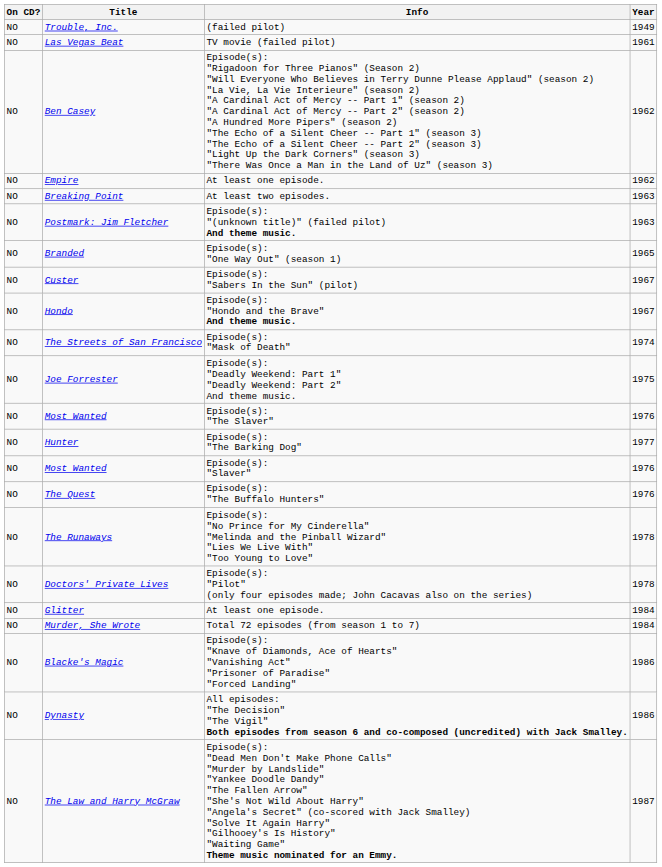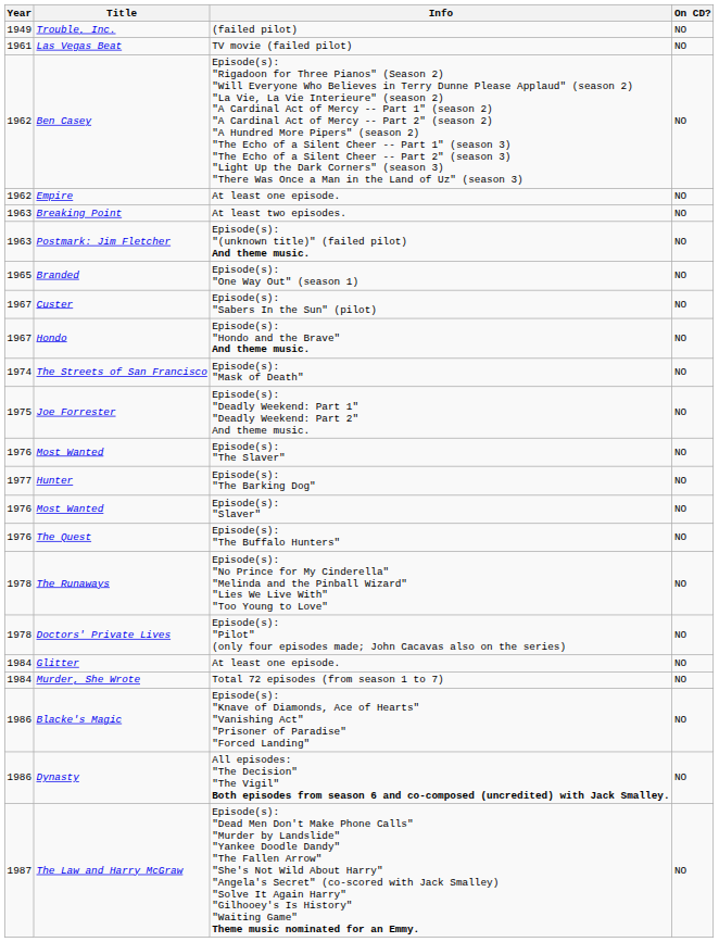 <table class="wikitable sortable">
 <tr>
-<th>On CD?</th>
+<th>Year</th>
 <th>Title</th>
 <th>Info</th>
-<th>Year</th>
+<th>On CD?</th>
 </tr>
 <tr>
-<td>NO</td>
+<td>1949</td>
 <td><em><a href='#'>Trouble, Inc.</a></em></td>
 <td>(failed pilot)</td>
-<td>1949</td>
+<td>NO</td>
 </tr>
 <tr>
-<td>NO</td>
+<td>1961</td>
 <td><em><a href='#'>Las Vegas Beat</a></em></td>
 <td>TV movie (failed pilot)</td>
-<td>1961</td>
+<td>NO</td>
 </tr>
 <tr>
-<td>NO</td>
+<td>1962</td>
 <td><em><a href='#'>Ben Casey</a></em></td>
 <td>Episode(s):<br>"Rigadoon for Three Pianos" (Season 2)<br>"Will Everyone Who Believes in Terry Dunne Please Applaud" (season 2)<br>"La Vie, La Vie Interieure" (season 2)<br>"A Cardinal Act of Mercy -- Part 1" (season 2)<br>"A Cardinal Act of Mercy -- Part 2" (season 2)<br>"A Hundred More Pipers" (season 2)<br>"The Echo of a Silent Cheer -- Part 1" (season 3)<br>"The Echo of a Silent Cheer -- Part 2" (season 3)<br>"Light Up the Dark Corners" (season 3)<br>"There Was Once a Man in the Land of Uz" (season 3)</td>
-<td>1962</td>
+<td>NO</td>
 </tr>
 <tr>
-<td>NO</td>
+<td>1962</td>
 <td><em><a href='#'>Empire</a></em></td>
 <td>At least one episode.</td>
-<td>1962</td>
+<td>NO</td>
 </tr>
 <tr>
-<td>NO</td>
+<td>1963</td>
 <td><em><a href='#'>Breaking Point</a></em></td>
 <td>At least two episodes.</td>
-<td>1963</td>
+<td>NO</td>
 </tr>
 <tr>
-<td>NO</td>
+<td>1963</td>
 <td><em><a href='#'>Postmark: Jim Fletcher</a></em></td>
 <td>Episode(s):<br>"(unknown title)" (failed pilot)<br><strong>And theme music.</strong></td>
-<td>1963</td>
+<td>NO</td>
 </tr>
 <tr>
-<td>NO</td>
+<td>1965</td>
 <td><em><a href='#'>Branded</a></em></td>
 <td>Episode(s):<br>"One Way Out" (season 1)</td>
-<td>1965</td>
+<td>NO</td>
 </tr>
 <tr>
-<td>NO</td>
+<td>1967</td>
 <td><em><a href='#'>Custer</a></em></td>
 <td>Episode(s):<br>"Sabers In the Sun" (pilot)</td>
-<td>1967</td>
+<td>NO</td>
 </tr>
 <tr>
-<td>NO</td>
+<td>1967</td>
 <td><em><a href='#'>Hondo</a></em></td>
 <td>Episode(s):<br>"Hondo and the Brave"<br><strong>And theme music.</strong></td>
-<td>1967</td>
+<td>NO</td>
 </tr>
 <tr>
-<td>NO</td>
+<td>1974</td>
 <td><em><a href='#'>The Streets of San Francisco</a></em></td>
 <td>Episode(s):<br>"Mask of Death"<br></td>
-<td>1974</td>
+<td>NO</td>
 </tr>
 <tr>
-<td>NO</td>
+<td>1975</td>
 <td><em><a href='#'>Joe Forrester</a></em></td>
 <td>Episode(s):<br>"Deadly Weekend: Part 1"<br>"Deadly Weekend: Part 2"<br>And theme music.</td>
-<td>1975</td>
+<td>NO</td>
 </tr>
 <tr>
-<td>NO</td>
+<td>1976</td>
 <td><em><a href='#'>Most Wanted</a></em></td>
 <td>Episode(s):<br>"The Slaver"</td>
-<td>1976</td>
+<td>NO</td>
 </tr>
 <tr>
-<td>NO</td>
+<td>1977</td>
 <td><em><a href='#'>Hunter</a></em></td>
 <td>Episode(s):<br>"The Barking Dog"</td>
-<td>1977</td>
+<td>NO</td>
 </tr>
 <tr>
-<td>NO</td>
+<td>1976</td>
 <td><em><a href='#'>Most Wanted</a></em></td>
 <td>Episode(s):<br>"Slaver"</td>
-<td>1976</td>
+<td>NO</td>
 </tr>
 <tr>
-<td>NO</td>
+<td>1976</td>
 <td><em><a href='#'>The Quest</a></em></td>
 <td>Episode(s):<br>"The Buffalo Hunters"</td>
-<td>1976</td>
+<td>NO</td>
 </tr>
 <tr>
-<td>NO</td>
+<td>1978</td>
 <td><em><a href='#'>The Runaways</a></em></td>
 <td>Episode(s):<br>"No Prince for My Cinderella"<br>"Melinda and the Pinball Wizard"<br>"Lies We Live With"<br>"Too Young to Love"</td>
-<td>1978</td>
+<td>NO</td>
 </tr>
 <tr>
-<td>NO</td>
+<td>1978</td>
 <td><em><a href='#'>Doctors' Private Lives</a></em></td>
 <td>Episode(s):<br>"Pilot"<br>(only four episodes made; John Cacavas also on the series)</td>
-<td>1978</td>
+<td>NO</td>
 </tr>
 <tr>
-<td>NO</td>
+<td>1984</td>
 <td><em><a href='#'>Glitter</a></em></td>
 <td>At least one episode.</td>
-<td>1984</td>
+<td>NO</td>
 </tr>
 <tr>
-<td>NO</td>
+<td>1984</td>
 <td><em><a href='#'>Murder, She Wrote</a></em></td>
 <td>Total 72 episodes (from season 1 to 7)</td>
-<td>1984</td>
+<td>NO</td>
 </tr>
 <tr>
-<td>NO</td>
+<td>1986</td>
 <td><em><a href='#'>Blacke's Magic</a></em></td>
 <td>Episode(s):<br>"Knave of Diamonds, Ace of Hearts"<br>"Vanishing Act"<br>"Prisoner of Paradise"<br>"Forced Landing"</td>
-<td>1986</td>
+<td>NO</td>
 </tr>
 <tr>
-<td>NO</td>
+<td>1986</td>
 <td><em><a href='#'>Dynasty</a></em></td>
 <td>All episodes:<br>"The Decision"<br>"The Vigil"<br><strong>Both episodes from season 6 and co-composed (uncredited) with Jack Smalley.</strong></td>
-<td>1986</td>
+<td>NO</td>
 </tr>
 <tr>
-<td>NO</td>
+<td>1987</td>
 <td><em><a href='#'>The Law and Harry McGraw</a></em></td>
 <td>Episode(s):<br>"Dead Men Don't Make Phone Calls"<br>"Murder by Landslide"<br>"Yankee Doodle Dandy"<br>"The Fallen Arrow"<br>"She's Not Wild About Harry"<br>"Angela's Secret" (co-scored with Jack Smalley)<br>"Solve It Again Harry"<br>"Gilhooey's Is History"<br>"Waiting Game"<br><strong>Theme music nominated for an Emmy.</strong></td>
-<td>1987</td>
+<td>NO</td>
 </tr>
 </table>
